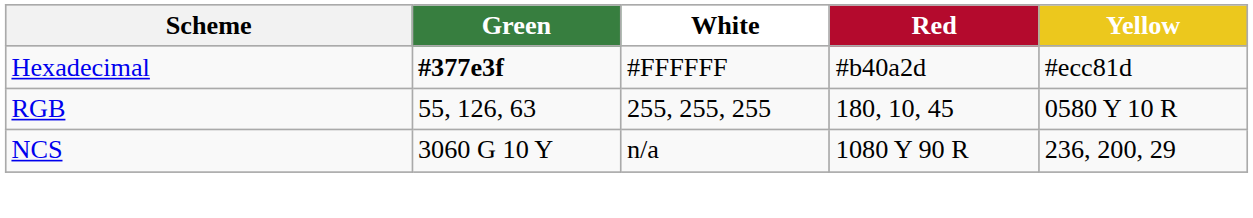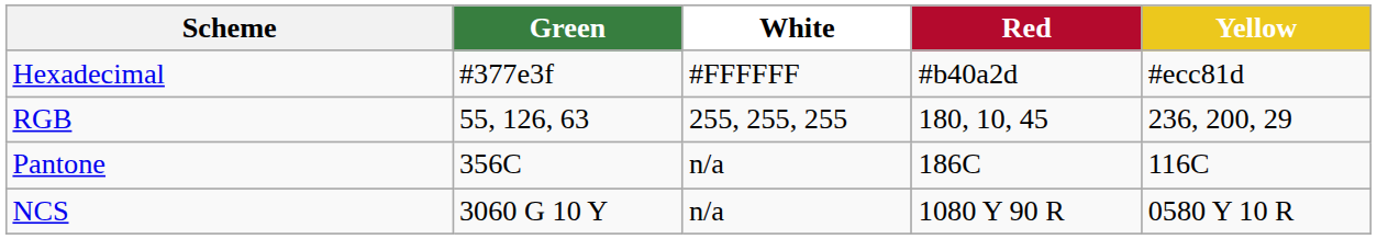 <table class="wikitable" style="margin:1em auto; width:60%; white-space:nowrap; text-align:left;">
 <tr>
 <th>Scheme</th>
 <th style="background: #377e3f; width: 120px; color: #fff;">Green</th>
 <th style="background: #FFFFFF; width: 120px;">White</th>
 <th style="background: #b40a2d; width: 120px; color: #fff;">Red</th>
 <th style="background: #ecc81d; width: 120px; color: #fff;">Yellow</th>
 </tr>
 <tr>
 <td><a href='#'>Hexadecimal</a></td>
-<td><strong>#377e3f</strong></td>
+<td>#377e3f</td>
 <td>#FFFFFF</td>
 <td>#b40a2d</td>
 <td>#ecc81d</td>
 </tr>
 <tr>
 <td><a href='#'>RGB</a></td>
 <td>55, 126, 63</td>
 <td>255, 255, 255</td>
 <td>180, 10, 45</td>
-<td>0580 Y 10 R</td>
+<td>236, 200, 29</td>
+</tr>
+<tr>
+<td><a href='#'>Pantone</a></td>
+<td>356C</td>
+<td>n/a</td>
+<td>186C</td>
+<td>116C</td>
 </tr>
 <tr>
 <td><a href='#'>NCS</a></td>
 <td>3060 G 10 Y</td>
 <td>n/a</td>
 <td>1080 Y 90 R</td>
-<td>236, 200, 29</td>
+<td>0580 Y 10 R</td>
 </tr>
 </table>
